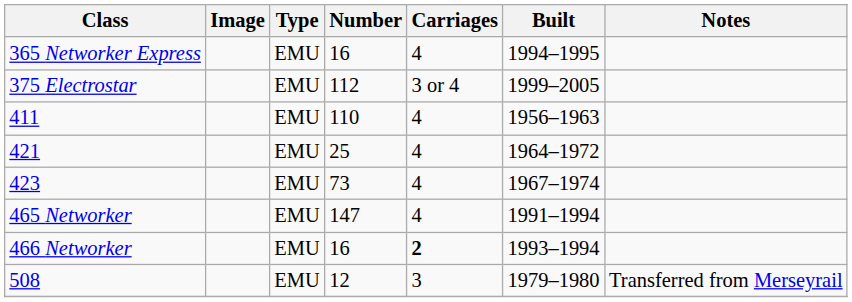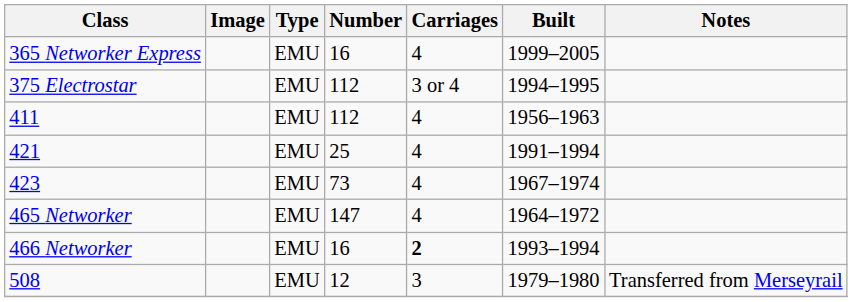 <table class="wikitable">
 <tr>
 <th>Class</th>
 <th>Image</th>
 <th>Type</th>
 <th>Number</th>
 <th>Carriages</th>
 <th>Built</th>
 <th>Notes</th>
 </tr>
 <tr>
 <td><a href='#'>365 <em>Networker Express</em></a></td>
 <td></td>
 <td>EMU</td>
 <td>16</td>
 <td>4</td>
-<td>1994–1995</td>
+<td>1999–2005</td>
 <td></td>
 </tr>
 <tr>
 <td><a href='#'>375 <em>Electrostar</em></a></td>
 <td></td>
 <td>EMU</td>
 <td>112</td>
 <td>3 or 4</td>
-<td>1999–2005</td>
+<td>1994–1995</td>
 <td></td>
 </tr>
 <tr>
 <td><a href='#'>411</a></td>
 <td></td>
 <td>EMU</td>
-<td>110</td>
+<td>112</td>
 <td>4</td>
 <td>1956–1963</td>
 <td></td>
 </tr>
 <tr>
 <td><a href='#'>421</a></td>
 <td></td>
 <td>EMU</td>
 <td>25</td>
 <td>4</td>
-<td>1964–1972</td>
+<td>1991–1994</td>
 <td></td>
 </tr>
 <tr>
 <td><a href='#'>423</a></td>
 <td></td>
 <td>EMU</td>
 <td>73</td>
 <td>4</td>
 <td>1967–1974</td>
 <td></td>
 </tr>
 <tr>
 <td><a href='#'>465 <em>Networker</em></a></td>
 <td></td>
 <td>EMU</td>
 <td>147</td>
 <td>4</td>
-<td>1991–1994</td>
+<td>1964–1972</td>
 <td></td>
 </tr>
 <tr>
 <td><a href='#'>466 <em>Networker</em></a></td>
 <td></td>
 <td>EMU</td>
 <td>16</td>
 <td><strong>2</strong></td>
 <td>1993–1994</td>
 <td></td>
 </tr>
 <tr>
 <td><a href='#'>508</a></td>
 <td></td>
 <td>EMU</td>
 <td>12</td>
 <td>3</td>
 <td>1979–1980</td>
 <td>Transferred from <a href='#'>Merseyrail</a></td>
 </tr>
 <tr>
 </tr>
 </table>
